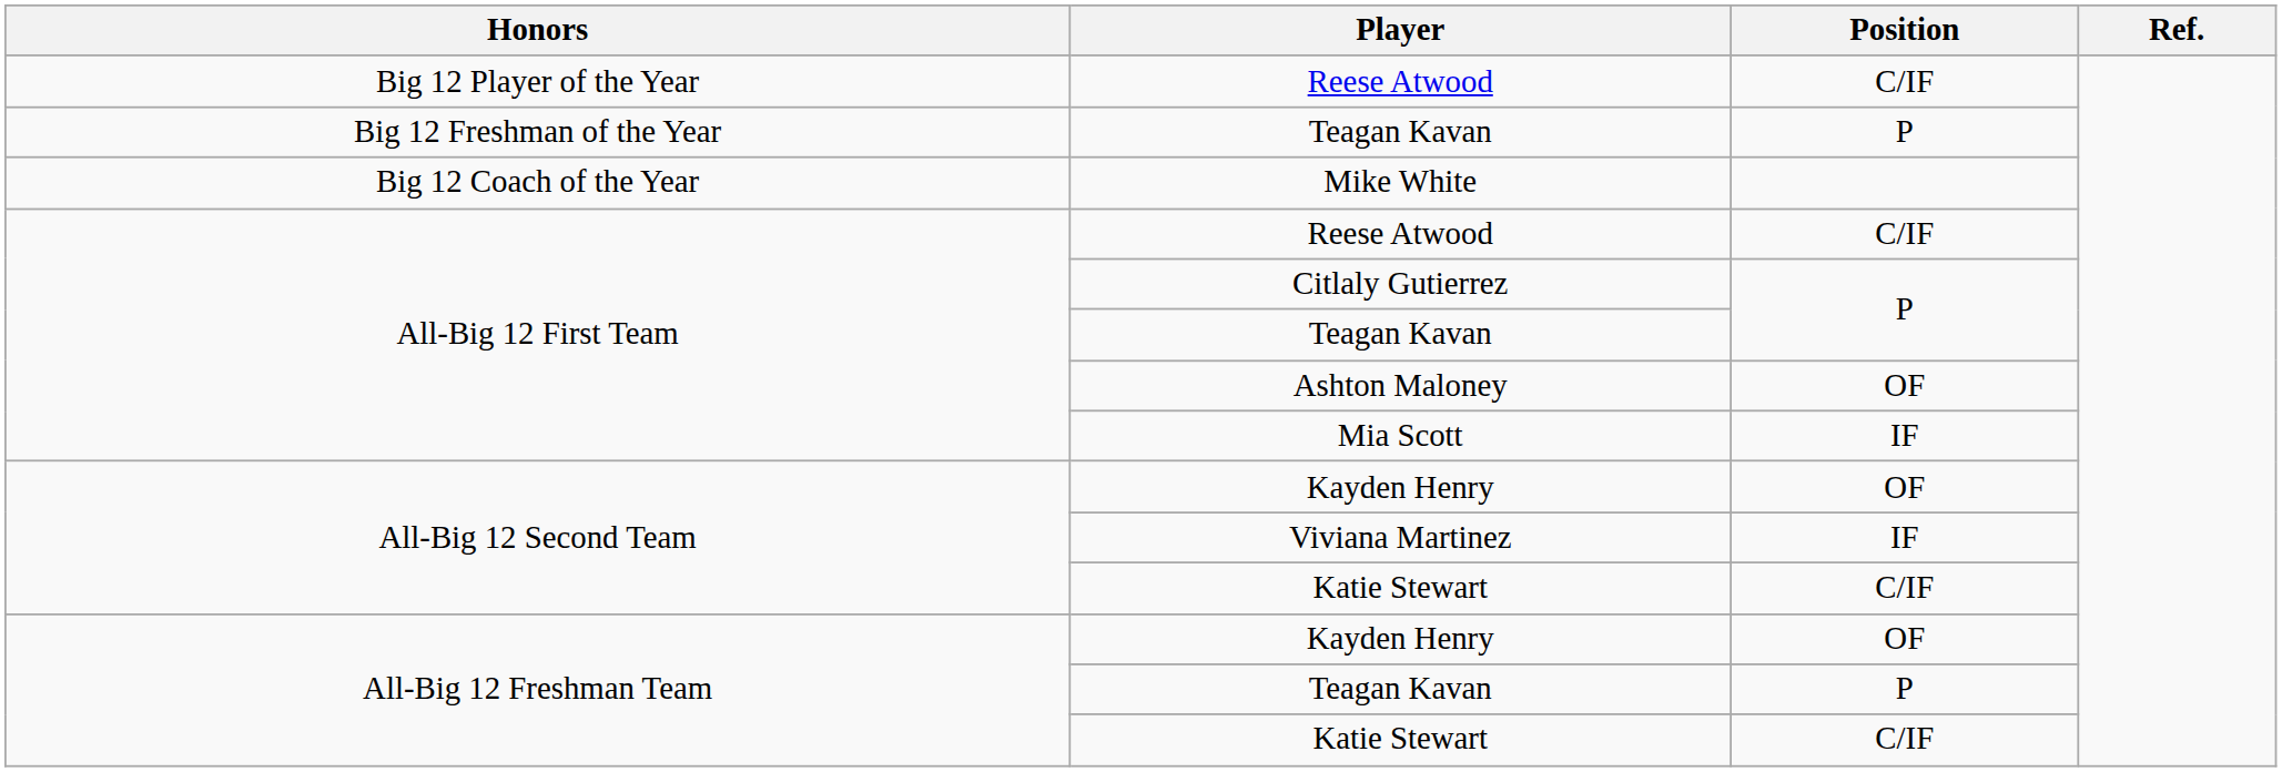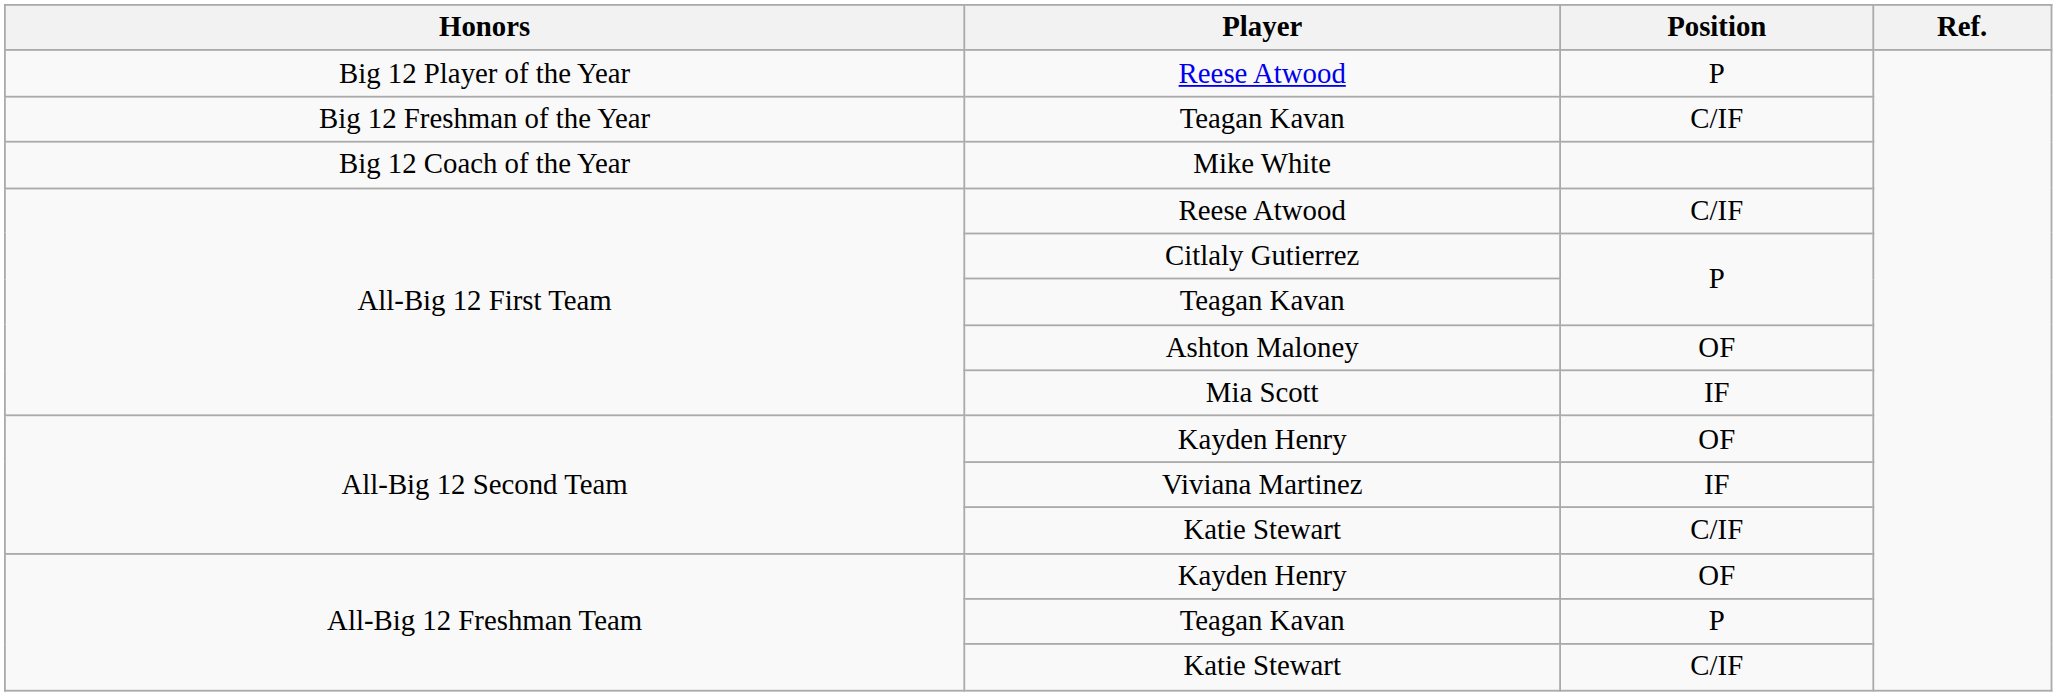 <table class="wikitable" style="width: 90%;text-align: center;">
 <tr>
 <th style=>Honors</th>
 <th style=>Player</th>
 <th style=>Position</th>
 <th style=>Ref.</th>
 </tr>
 <tr align="center">
 <td>Big 12 Player of the Year</td>
 <td><a href='#'>Reese Atwood</a></td>
-<td>C/IF</td>
+<td>P</td>
 <td rowspan="14"></td>
 </tr>
 <tr align="center">
 <td>Big 12 Freshman of the Year</td>
 <td>Teagan Kavan</td>
-<td>P</td>
+<td>C/IF</td>
 </tr>
 <tr align="center">
 <td>Big 12 Coach of the Year</td>
 <td>Mike White</td>
 </tr>
 <tr align="center">
 <td rowspan="5">All-Big 12 First Team</td>
 <td>Reese Atwood</td>
 <td>C/IF</td>
 </tr>
 <tr align="center">
 <td>Citlaly Gutierrez</td>
 <td rowspan="2">P</td>
 </tr>
 <tr align="center">
 <td>Teagan Kavan</td>
 </tr>
 <tr align="center">
 <td>Ashton Maloney</td>
 <td>OF</td>
 </tr>
 <tr align="center">
 <td>Mia Scott</td>
 <td>IF</td>
 </tr>
 <tr align="center">
 <td rowspan="3">All-Big 12 Second Team</td>
 <td>Kayden Henry</td>
 <td>OF</td>
 </tr>
 <tr align="center">
 <td>Viviana Martinez</td>
 <td>IF</td>
 </tr>
 <tr align="center">
 <td>Katie Stewart</td>
 <td>C/IF</td>
 </tr>
 <tr align="center">
 <td rowspan="3">All-Big 12 Freshman Team</td>
 <td>Kayden Henry</td>
 <td>OF</td>
 </tr>
 <tr align="center">
 <td>Teagan Kavan</td>
 <td>P</td>
 </tr>
 <tr align="center">
 <td>Katie Stewart</td>
 <td>C/IF</td>
 </tr>
 </table>
